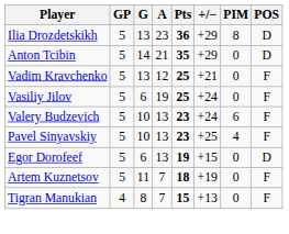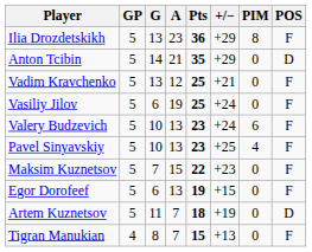 <table class="wikitable sortable" style="text-align:center;">
 <tr>
 <th>Player</th>
 <th>GP</th>
 <th>G</th>
 <th>A</th>
 <th>Pts</th>
 <th>+/−</th>
 <th>PIM</th>
 <th>POS</th>
 </tr>
 <tr>
 <td style="text-align:left;"> <a href='#'>Ilia Drozdetskikh</a></td>
 <td>5</td>
 <td>13</td>
 <td>23</td>
 <td><strong>36</strong></td>
 <td>+29</td>
 <td>8</td>
-<td>D</td>
+<td>F</td>
 </tr>
 <tr>
 <td style="text-align:left;"> <a href='#'>Anton Tcibin</a></td>
 <td>5</td>
 <td>14</td>
 <td>21</td>
 <td><strong>35</strong></td>
 <td>+29</td>
 <td>0</td>
 <td>D</td>
 </tr>
 <tr>
 <td style="text-align:left;"> <a href='#'>Vadim Kravchenko</a></td>
 <td>5</td>
 <td>13</td>
 <td>12</td>
 <td><strong>25</strong></td>
 <td>+21</td>
 <td>0</td>
 <td>F</td>
 </tr>
 <tr>
 <td style="text-align:left;"> <a href='#'>Vasiliy Jilov</a></td>
 <td>5</td>
 <td>6</td>
 <td>19</td>
 <td><strong>25</strong></td>
 <td>+24</td>
 <td>0</td>
 <td>F</td>
 </tr>
 <tr>
 <td style="text-align:left;"> <a href='#'>Valery Budzevich</a></td>
 <td>5</td>
 <td>10</td>
 <td>13</td>
 <td><strong>23</strong></td>
 <td>+24</td>
 <td>6</td>
 <td>F</td>
 </tr>
 <tr>
 <td style="text-align:left;"> <a href='#'>Pavel Sinyavskiy</a></td>
 <td>5</td>
 <td>10</td>
 <td>13</td>
 <td><strong>23</strong></td>
 <td>+25</td>
 <td>4</td>
 <td>F</td>
 </tr>
 <tr>
+<td style="text-align:left;"> <a href='#'>Maksim Kuznetsov</a></td>
+<td>5</td>
+<td>7</td>
+<td>15</td>
+<td><strong>22</strong></td>
+<td>+23</td>
+<td>0</td>
+<td>F</td>
+</tr>
+<tr>
 <td style="text-align:left;"> <a href='#'>Egor Dorofeef</a></td>
 <td>5</td>
 <td>6</td>
 <td>13</td>
 <td><strong>19</strong></td>
 <td>+15</td>
 <td>0</td>
-<td>D</td>
+<td>F</td>
 </tr>
 <tr>
 <td style="text-align:left;"> <a href='#'>Artem Kuznetsov</a></td>
 <td>5</td>
 <td>11</td>
 <td>7</td>
 <td><strong>18</strong></td>
 <td>+19</td>
 <td>0</td>
-<td>F</td>
+<td>D</td>
 </tr>
 <tr>
 <td style="text-align:left;"> <a href='#'>Tigran Manukian</a></td>
 <td>4</td>
 <td>8</td>
 <td>7</td>
 <td><strong>15</strong></td>
 <td>+13</td>
 <td>0</td>
 <td>F</td>
 </tr>
 </table>
